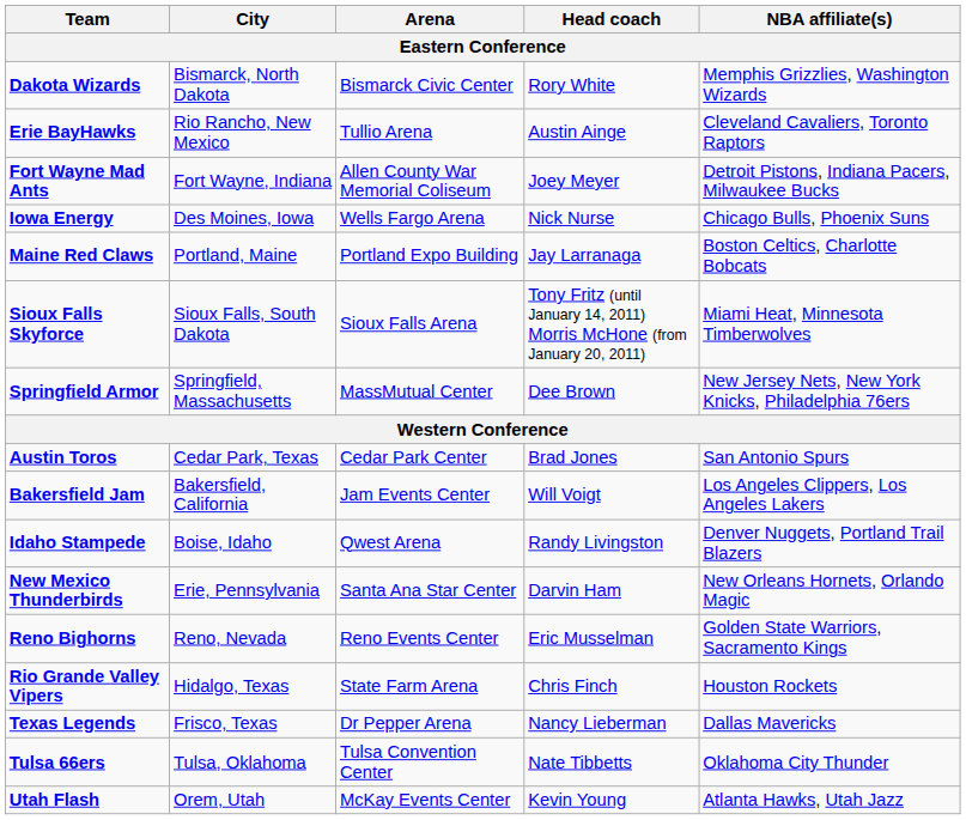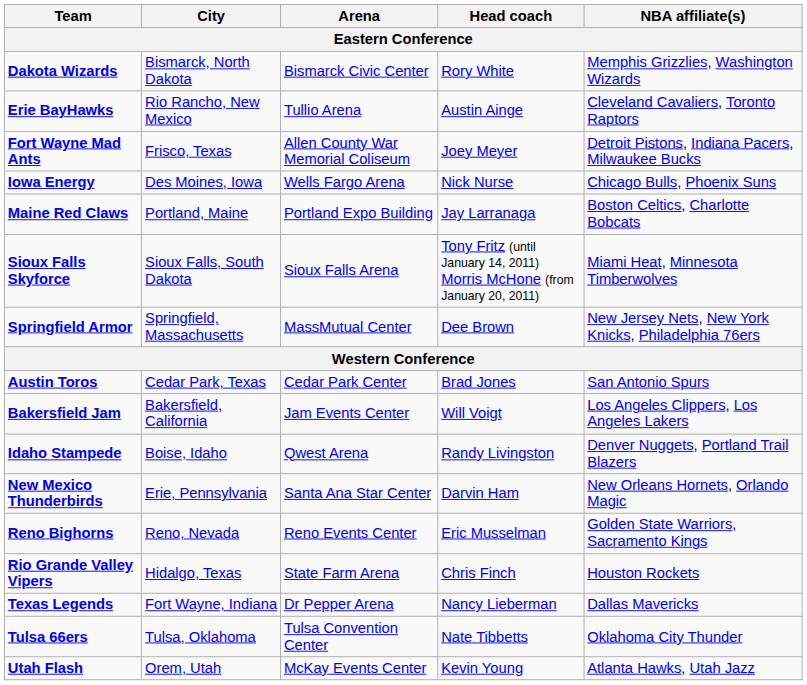 <table class="wikitable" style="text-align:left">
 <tr>
 <th style="width:180px">Team</th>
 <th style="width:180px">City</th>
 <th style="width:240px">Arena</th>
 <th style="width:220px">Head coach</th>
 <th style="width:360px">NBA affiliate(s)</th>
 </tr>
 <tr>
 <th colspan="5">Eastern Conference</th>
 </tr>
 <tr>
 <td><strong><a href='#'>Dakota Wizards</a></strong></td>
 <td><a href='#'>Bismarck, North Dakota</a></td>
 <td><a href='#'>Bismarck Civic Center</a></td>
 <td><a href='#'>Rory White</a></td>
 <td><a href='#'>Memphis Grizzlies</a>, <a href='#'>Washington Wizards</a></td>
 </tr>
 <tr>
 <td><strong><a href='#'>Erie BayHawks</a></strong></td>
 <td><a href='#'>Rio Rancho, New Mexico</a></td>
 <td><a href='#'>Tullio Arena</a></td>
 <td><a href='#'>Austin Ainge</a></td>
 <td><a href='#'>Cleveland Cavaliers</a>, <a href='#'>Toronto Raptors</a></td>
 </tr>
 <tr>
 <td><strong><a href='#'>Fort Wayne Mad Ants</a></strong></td>
-<td><a href='#'>Fort Wayne, Indiana</a></td>
+<td><a href='#'>Frisco, Texas</a></td>
 <td><a href='#'>Allen County War Memorial Coliseum</a></td>
 <td><a href='#'>Joey Meyer</a></td>
 <td><a href='#'>Detroit Pistons</a>, <a href='#'>Indiana Pacers</a>, <a href='#'>Milwaukee Bucks</a></td>
 </tr>
 <tr>
 <td><strong><a href='#'>Iowa Energy</a></strong></td>
 <td><a href='#'>Des Moines, Iowa</a></td>
 <td><a href='#'>Wells Fargo Arena</a></td>
 <td><a href='#'>Nick Nurse</a></td>
 <td><a href='#'>Chicago Bulls</a>, <a href='#'>Phoenix Suns</a></td>
 </tr>
 <tr>
 <td><strong><a href='#'>Maine Red Claws</a></strong></td>
 <td><a href='#'>Portland, Maine</a></td>
 <td><a href='#'>Portland Expo Building</a></td>
 <td><a href='#'>Jay Larranaga</a></td>
 <td><a href='#'>Boston Celtics</a>, <a href='#'>Charlotte Bobcats</a></td>
 </tr>
 <tr>
 <td><strong><a href='#'>Sioux Falls Skyforce</a></strong></td>
 <td><a href='#'>Sioux Falls, South Dakota</a></td>
 <td><a href='#'>Sioux Falls Arena</a></td>
 <td><a href='#'>Tony Fritz</a> <small>(until January 14, 2011)</small><br><a href='#'>Morris McHone</a> <small>(from January 20, 2011)</small></td>
 <td><a href='#'>Miami Heat</a>, <a href='#'>Minnesota Timberwolves</a></td>
 </tr>
 <tr>
 <td><strong><a href='#'>Springfield Armor</a></strong></td>
 <td><a href='#'>Springfield, Massachusetts</a></td>
 <td><a href='#'>MassMutual Center</a></td>
 <td><a href='#'>Dee Brown</a></td>
 <td><a href='#'>New Jersey Nets</a>, <a href='#'>New York Knicks</a>, <a href='#'>Philadelphia 76ers</a></td>
 </tr>
 <tr>
 <th colspan="5">Western Conference</th>
 </tr>
 <tr>
 <td><strong><a href='#'>Austin Toros</a></strong></td>
 <td><a href='#'>Cedar Park, Texas</a></td>
 <td><a href='#'>Cedar Park Center</a></td>
 <td><a href='#'>Brad Jones</a></td>
 <td><a href='#'>San Antonio Spurs</a></td>
 </tr>
 <tr>
 <td><strong><a href='#'>Bakersfield Jam</a></strong></td>
 <td><a href='#'>Bakersfield, California</a></td>
 <td><a href='#'>Jam Events Center</a></td>
 <td><a href='#'>Will Voigt</a></td>
 <td><a href='#'>Los Angeles Clippers</a>, <a href='#'>Los Angeles Lakers</a></td>
 </tr>
 <tr>
 <td><strong><a href='#'>Idaho Stampede</a></strong></td>
 <td><a href='#'>Boise, Idaho</a></td>
 <td><a href='#'>Qwest Arena</a></td>
 <td><a href='#'>Randy Livingston</a></td>
 <td><a href='#'>Denver Nuggets</a>, <a href='#'>Portland Trail Blazers</a></td>
 </tr>
 <tr>
 <td><strong><a href='#'>New Mexico Thunderbirds</a></strong></td>
 <td><a href='#'>Erie, Pennsylvania</a></td>
 <td><a href='#'>Santa Ana Star Center</a></td>
 <td><a href='#'>Darvin Ham</a></td>
 <td><a href='#'>New Orleans Hornets</a>, <a href='#'>Orlando Magic</a></td>
 </tr>
 <tr>
 <td><strong><a href='#'>Reno Bighorns</a></strong></td>
 <td><a href='#'>Reno, Nevada</a></td>
 <td><a href='#'>Reno Events Center</a></td>
 <td><a href='#'>Eric Musselman</a></td>
 <td><a href='#'>Golden State Warriors</a>, <a href='#'>Sacramento Kings</a></td>
 </tr>
 <tr>
 <td><strong><a href='#'>Rio Grande Valley Vipers</a></strong></td>
 <td><a href='#'>Hidalgo, Texas</a></td>
 <td><a href='#'>State Farm Arena</a></td>
 <td><a href='#'>Chris Finch</a></td>
 <td><a href='#'>Houston Rockets</a></td>
 </tr>
 <tr>
 <td><strong><a href='#'>Texas Legends</a></strong></td>
-<td><a href='#'>Frisco, Texas</a></td>
+<td><a href='#'>Fort Wayne, Indiana</a></td>
 <td><a href='#'>Dr Pepper Arena</a></td>
 <td><a href='#'>Nancy Lieberman</a></td>
 <td><a href='#'>Dallas Mavericks</a></td>
 </tr>
 <tr>
 <td><strong><a href='#'>Tulsa 66ers</a></strong></td>
 <td><a href='#'>Tulsa, Oklahoma</a></td>
 <td><a href='#'>Tulsa Convention Center</a></td>
 <td><a href='#'>Nate Tibbetts</a></td>
 <td><a href='#'>Oklahoma City Thunder</a></td>
 </tr>
 <tr>
 <td><strong><a href='#'>Utah Flash</a></strong></td>
 <td><a href='#'>Orem, Utah</a></td>
 <td><a href='#'>McKay Events Center</a></td>
 <td><a href='#'>Kevin Young</a></td>
 <td><a href='#'>Atlanta Hawks</a>, <a href='#'>Utah Jazz</a></td>
 </tr>
 </table>
